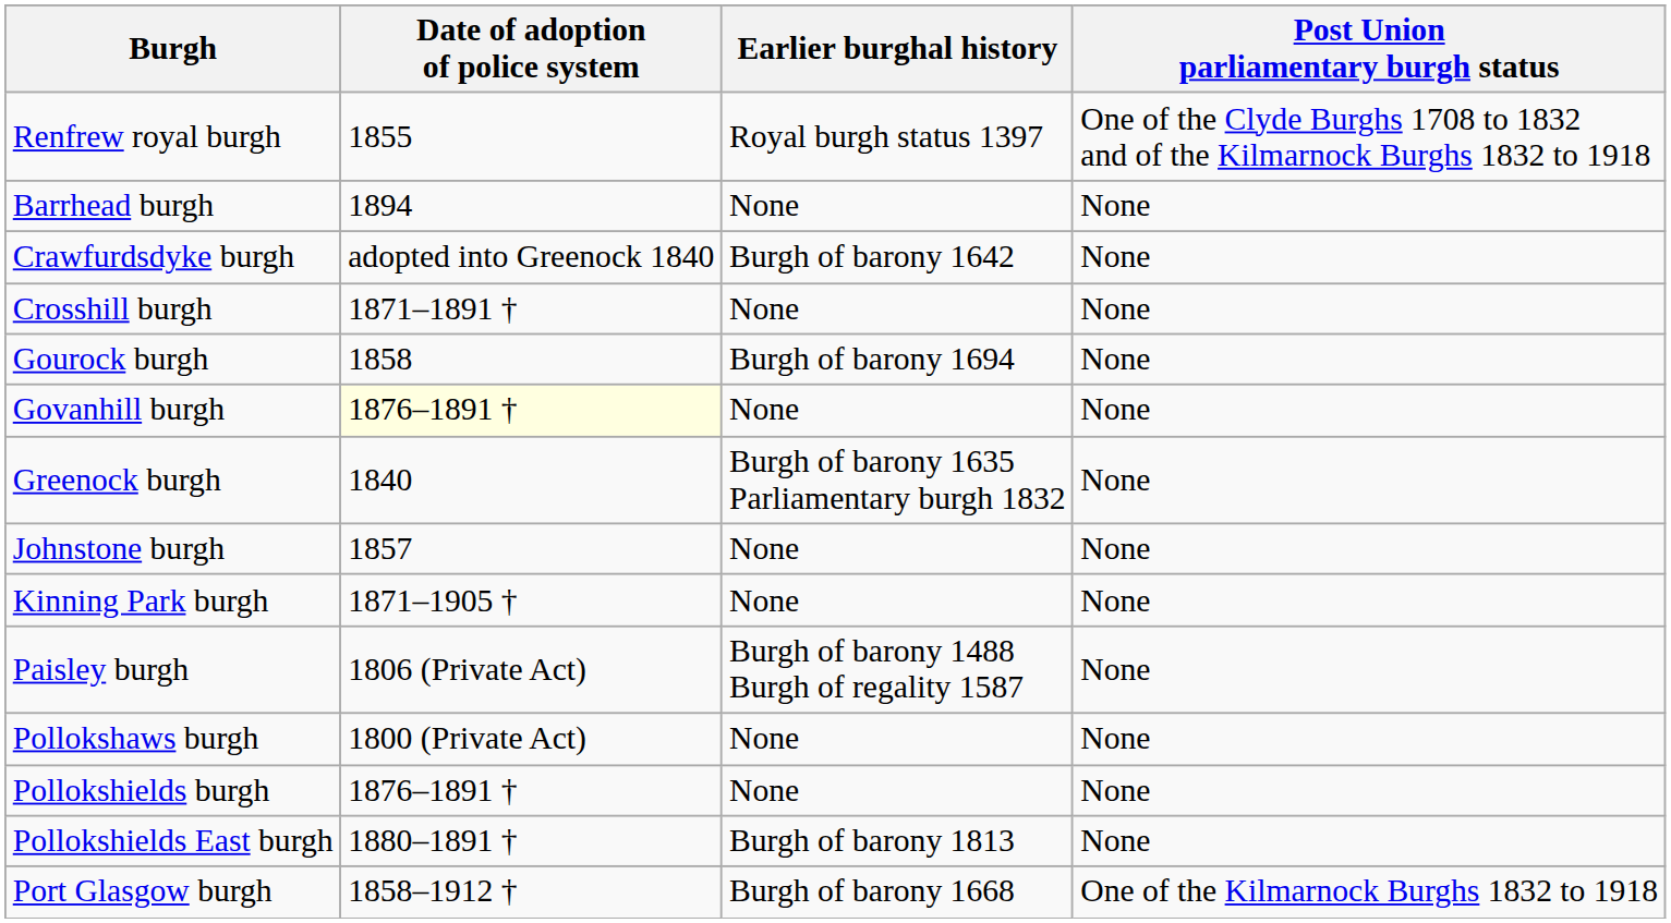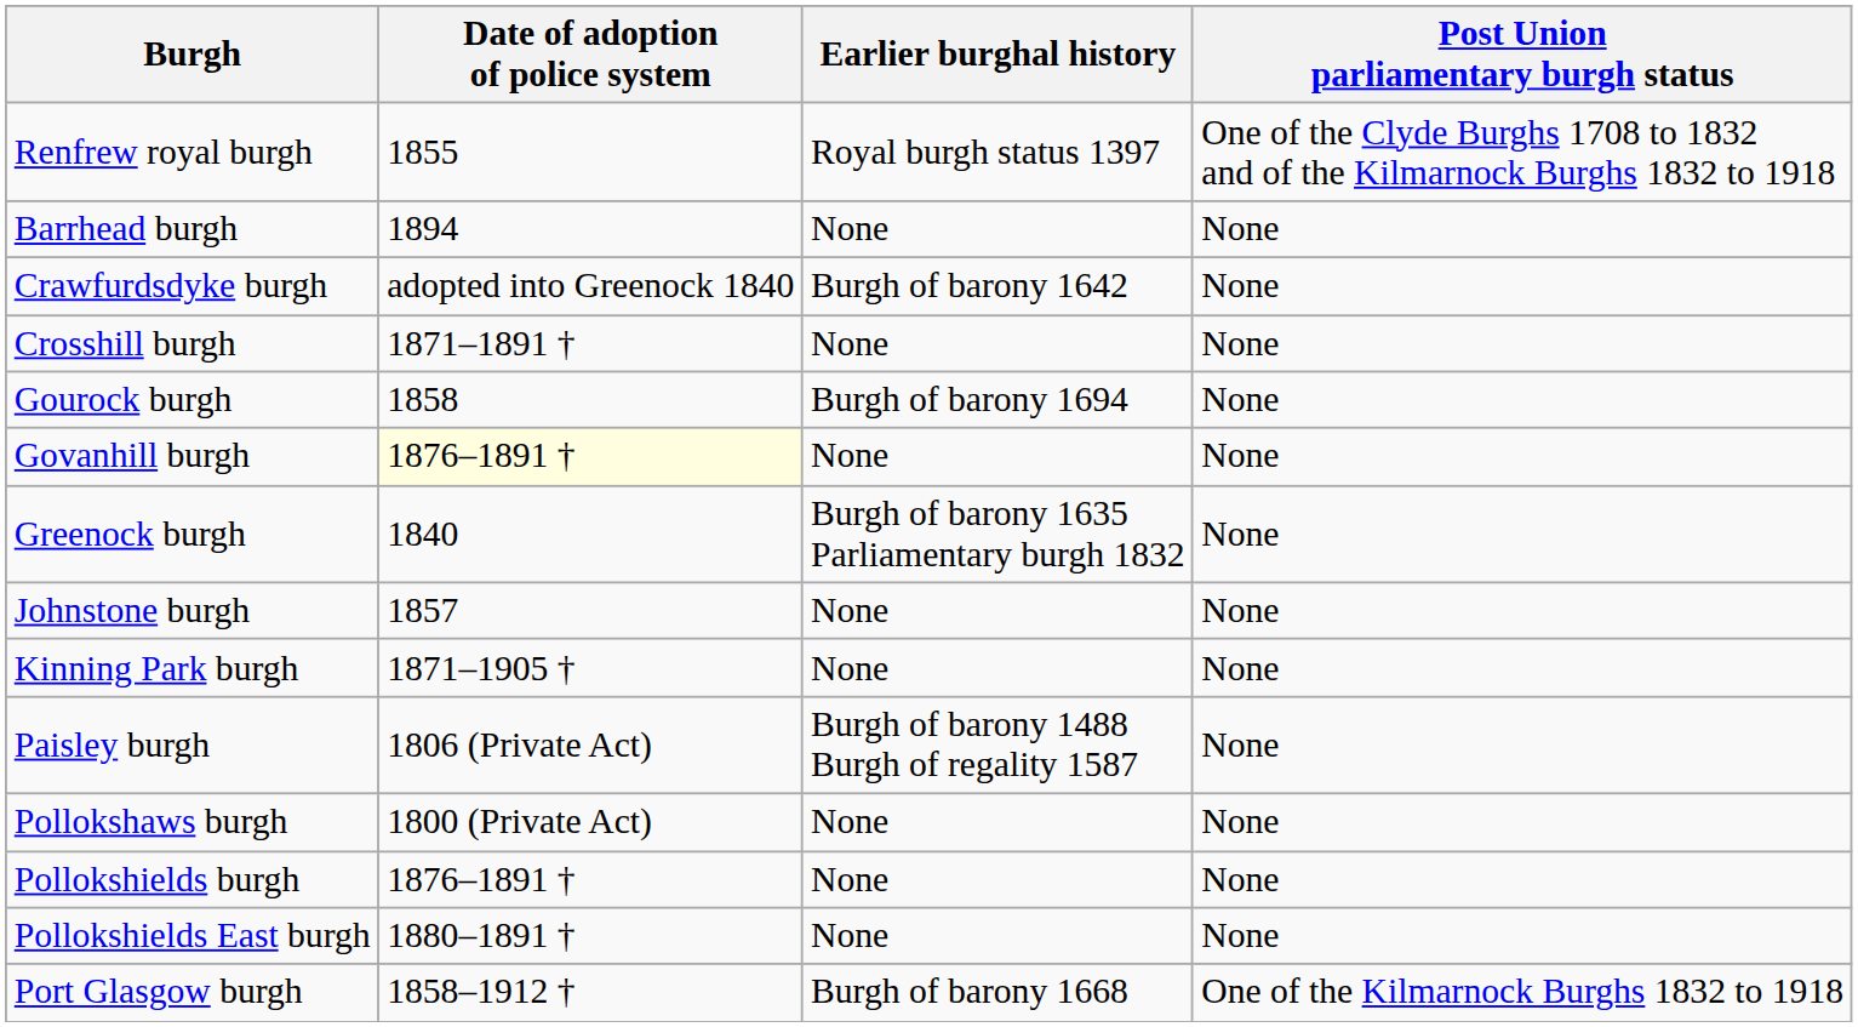 <table class="wikitable">
 <tr>
 <th>Burgh</th>
 <th>Date of adoption <br> of police system</th>
 <th>Earlier burghal history</th>
 <th><a href='#'>Post Union</a> <br> <a href='#'>parliamentary burgh</a> status</th>
 </tr>
 <tr>
 <td><a href='#'>Renfrew</a> royal burgh</td>
 <td>1855</td>
 <td>Royal burgh status 1397</td>
 <td>One of the <a href='#'>Clyde Burghs</a> 1708 to 1832 <br> and of the <a href='#'>Kilmarnock Burghs</a> 1832 to 1918</td>
 </tr>
 <tr>
 <td><a href='#'>Barrhead</a> burgh</td>
 <td>1894</td>
 <td>None</td>
 <td>None</td>
 </tr>
 <tr>
 <td><a href='#'>Crawfurdsdyke</a> burgh</td>
 <td>adopted into Greenock 1840</td>
 <td>Burgh of barony 1642</td>
 <td>None</td>
 </tr>
 <tr>
 <td><a href='#'>Crosshill</a> burgh</td>
 <td>1871–1891 †</td>
 <td>None</td>
 <td>None</td>
 </tr>
 <tr>
 <td><a href='#'>Gourock</a> burgh</td>
 <td>1858</td>
 <td>Burgh of barony 1694</td>
 <td>None</td>
 </tr>
 <tr>
 <td><a href='#'>Govanhill</a> burgh</td>
 <td style="background: lightyellow;">1876–1891 †</td>
 <td>None</td>
 <td>None</td>
 </tr>
 <tr>
 <td><a href='#'>Greenock</a> burgh</td>
 <td>1840</td>
 <td>Burgh of barony 1635 <br> Parliamentary burgh 1832 <br></td>
 <td>None</td>
 </tr>
 <tr>
 <td><a href='#'>Johnstone</a> burgh</td>
 <td>1857</td>
 <td>None</td>
 <td>None</td>
 </tr>
 <tr>
 <td><a href='#'>Kinning Park</a> burgh</td>
 <td>1871–1905 †</td>
 <td>None</td>
 <td>None</td>
 </tr>
 <tr>
 <td><a href='#'>Paisley</a> burgh</td>
 <td>1806 (Private Act)</td>
 <td>Burgh of barony 1488 <br> Burgh of regality 1587</td>
 <td>None</td>
 </tr>
 <tr>
 <td><a href='#'>Pollokshaws</a> burgh</td>
 <td>1800 (Private Act)</td>
 <td>None</td>
 <td>None</td>
 </tr>
 <tr>
 <td><a href='#'>Pollokshields</a> burgh</td>
 <td>1876–1891 †</td>
 <td>None</td>
 <td>None</td>
 </tr>
 <tr>
 <td><a href='#'>Pollokshields East</a> burgh</td>
 <td>1880–1891 †</td>
-<td>Burgh of barony 1813</td>
+<td>None</td>
 <td>None</td>
 </tr>
 <tr>
 <td><a href='#'>Port Glasgow</a> burgh</td>
 <td>1858–1912 †</td>
 <td>Burgh of barony 1668</td>
 <td>One of the <a href='#'>Kilmarnock Burghs</a> 1832 to 1918</td>
 </tr>
 </table>
